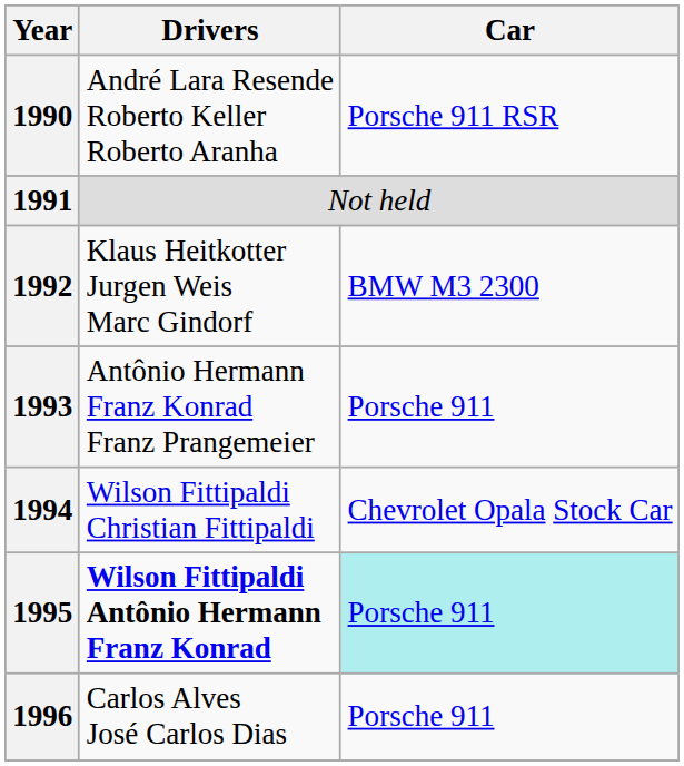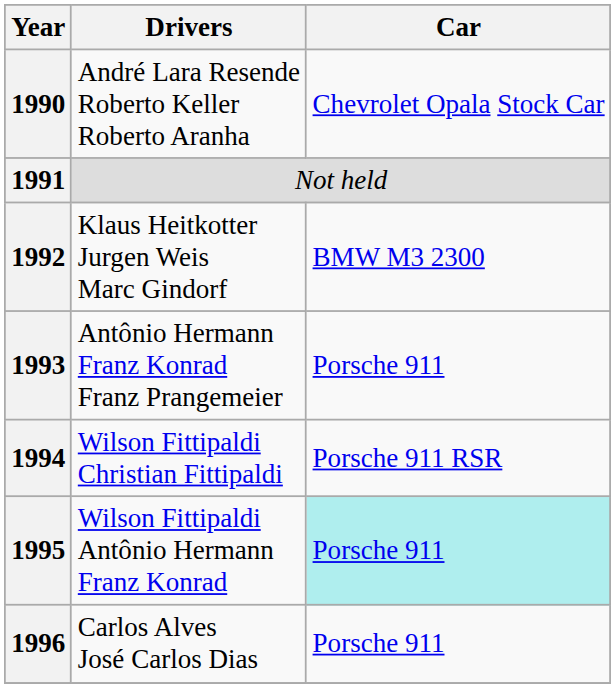 <table class="wikitable" style="font-size: 95%;">
 <tr>
 <th>Year</th>
 <th>Drivers</th>
 <th>Car</th>
 </tr>
 <tr>
 <th>1990</th>
 <td> André Lara Resende<br>  Roberto Keller<br>  Roberto Aranha</td>
-<td><a href='#'>Porsche 911 RSR</a></td>
+<td><a href='#'>Chevrolet Opala</a> <a href='#'>Stock Car</a></td>
 </tr>
 <tr style="background:#DDDDDD;">
 <th>1991</th>
 <td colspan="2" align="center"><em>Not held</em></td>
 </tr>
 <tr>
 <th>1992</th>
 <td> Klaus Heitkotter<br>  Jurgen Weis<br>  Marc Gindorf</td>
 <td><a href='#'>BMW M3 2300</a></td>
 </tr>
 <tr>
 <th>1993</th>
 <td> Antônio Hermann<br>  <a href='#'>Franz Konrad</a><br>  Franz Prangemeier</td>
 <td><a href='#'>Porsche 911</a></td>
 </tr>
 <tr>
 <th>1994</th>
 <td> <a href='#'>Wilson Fittipaldi</a><br>  <a href='#'>Christian Fittipaldi</a></td>
-<td><a href='#'>Chevrolet Opala</a> <a href='#'>Stock Car</a></td>
+<td><a href='#'>Porsche 911 RSR</a></td>
 </tr>
 <tr>
 <th>1995</th>
-<td><strong> <a href='#'>Wilson Fittipaldi</a><br>  Antônio Hermann<br>  <a href='#'>Franz Konrad</a></strong></td>
+<td> <a href='#'>Wilson Fittipaldi</a><br>  Antônio Hermann<br>  <a href='#'>Franz Konrad</a></td>
 <td style="background: paleturquoise;"><a href='#'>Porsche 911</a></td>
 </tr>
 <tr>
 <th>1996</th>
 <td> Carlos Alves<br>  José Carlos Dias</td>
 <td><a href='#'>Porsche 911</a></td>
 </tr>
 <tr>
 </tr>
 </table>
